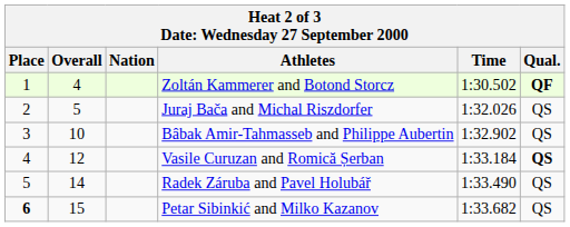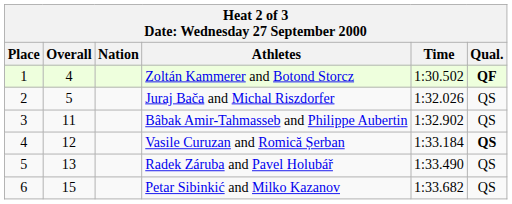 <table class="wikitable sortable">
 <tr>
 <th colspan=6>Heat 2 of 3 <br> Date: Wednesday 27 September 2000</th>
 </tr>
 <tr>
 <th rowspan=1>Place</th>
 <th rowspan=1>Overall</th>
 <th rowspan=1>Nation</th>
 <th rowspan=1>Athletes</th>
 <th rowspan=1>Time</th>
 <th rowspan=1>Qual.</th>
 </tr>
 <tr bgcolor = "eeffdd">
 <td align="center">1</td>
 <td align="center">4</td>
 <td align="left"></td>
 <td align="left"><a href='#'>Zoltán Kammerer</a> and <a href='#'>Botond Storcz</a></td>
 <td align="center">1:30.502</td>
 <td align="center"><strong>QF</strong></td>
 </tr>
 <tr>
 <td align="center">2</td>
 <td align="center">5</td>
 <td align="left"></td>
 <td align="left"><a href='#'>Juraj Bača</a> and <a href='#'>Michal Riszdorfer</a></td>
 <td align="center">1:32.026</td>
 <td align="center">QS</td>
 </tr>
 <tr>
 <td align="center">3</td>
-<td align="center">10</td>
+<td align="center">11</td>
 <td align="left"></td>
 <td align="left"><a href='#'>Bâbak Amir-Tahmasseb</a> and <a href='#'>Philippe Aubertin</a></td>
 <td align="center">1:32.902</td>
 <td align="center">QS</td>
 </tr>
 <tr>
 <td align="center">4</td>
 <td align="center">12</td>
 <td align="left"></td>
 <td align="left"><a href='#'>Vasile Curuzan</a> and <a href='#'>Romică Șerban</a></td>
 <td align="center">1:33.184</td>
 <td align="center"><strong>QS</strong></td>
 </tr>
 <tr>
 <td align="center">5</td>
-<td align="center">14</td>
+<td align="center">13</td>
 <td align="left"></td>
 <td align="left"><a href='#'>Radek Záruba</a> and <a href='#'>Pavel Holubář</a></td>
 <td align="center">1:33.490</td>
 <td align="center">QS</td>
 </tr>
 <tr>
-<td align="center"><strong>6</strong></td>
+<td align="center">6</td>
 <td align="center">15</td>
 <td align="left"></td>
 <td align="left"><a href='#'>Petar Sibinkić</a> and <a href='#'>Milko Kazanov</a></td>
 <td align="center">1:33.682</td>
 <td align="center">QS</td>
 </tr>
 </table>
